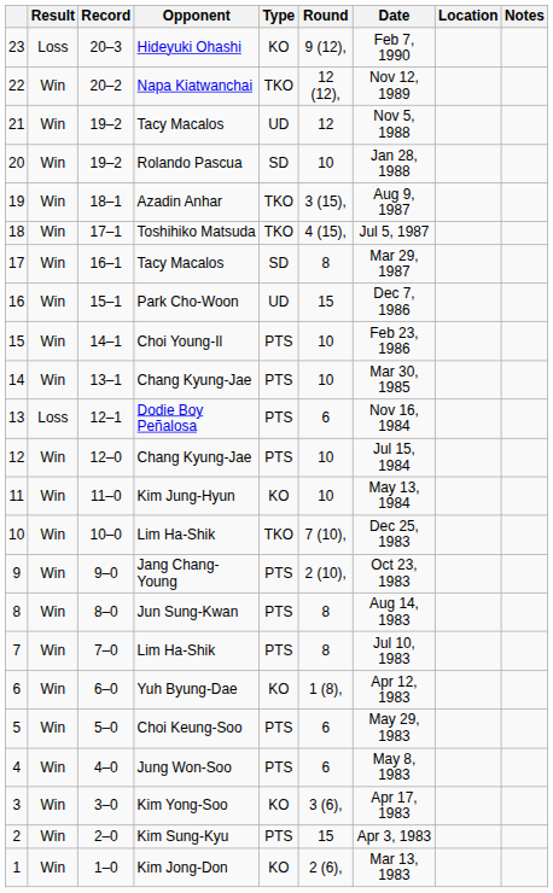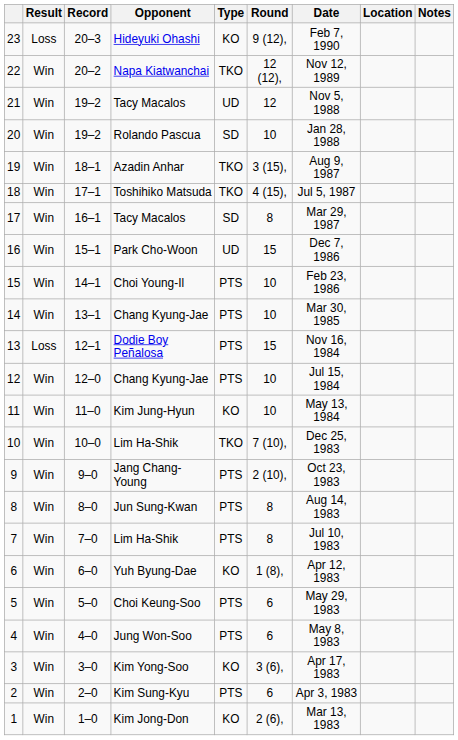 <table class="wikitable" style="text-align:center;">
 <tr>
 <th></th>
 <th>Result</th>
 <th>Record</th>
 <th>Opponent</th>
 <th>Type</th>
 <th>Round</th>
 <th>Date</th>
 <th>Location</th>
 <th>Notes</th>
 </tr>
 <tr>
 <td>23</td>
 <td>Loss</td>
 <td>20–3</td>
 <td align=left><a href='#'>Hideyuki Ohashi</a></td>
 <td>KO</td>
 <td>9 (12), </td>
 <td>Feb 7, 1990</td>
 <td style="text-align:left;"></td>
 <td align=left></td>
 </tr>
 <tr>
 <td>22</td>
 <td>Win</td>
 <td>20–2</td>
 <td align=left><a href='#'>Napa Kiatwanchai</a></td>
 <td>TKO</td>
 <td>12 (12), </td>
 <td>Nov 12, 1989</td>
 <td style="text-align:left;"></td>
 <td align=left></td>
 </tr>
 <tr>
 <td>21</td>
 <td>Win</td>
 <td>19–2</td>
 <td align=left>Tacy Macalos</td>
 <td>UD</td>
 <td>12</td>
 <td>Nov 5, 1988</td>
 <td style="text-align:left;"></td>
 <td align=left></td>
 </tr>
 <tr>
 <td>20</td>
 <td>Win</td>
 <td>19–2</td>
 <td align=left>Rolando Pascua</td>
 <td>SD</td>
 <td>10</td>
 <td>Jan 28, 1988</td>
 <td style="text-align:left;"></td>
 <td></td>
 </tr>
 <tr>
 <td>19</td>
 <td>Win</td>
 <td>18–1</td>
 <td align=left>Azadin Anhar</td>
 <td>TKO</td>
 <td>3 (15), </td>
 <td>Aug 9, 1987</td>
 <td align=left></td>
 <td align=left></td>
 </tr>
 <tr>
 <td>18</td>
 <td>Win</td>
 <td>17–1</td>
 <td align=left>Toshihiko Matsuda</td>
 <td>TKO</td>
 <td>4 (15), </td>
 <td>Jul 5, 1987</td>
 <td style="text-align:left;"></td>
 <td align=left></td>
 </tr>
 <tr>
 <td>17</td>
 <td>Win</td>
 <td>16–1</td>
 <td align=left>Tacy Macalos</td>
 <td>SD</td>
 <td>8</td>
 <td>Mar 29, 1987</td>
 <td style="text-align:left;"></td>
 <td align=left></td>
 </tr>
 <tr>
 <td>16</td>
 <td>Win</td>
 <td>15–1</td>
 <td align=left>Park Cho-Woon</td>
 <td>UD</td>
 <td>15</td>
 <td>Dec 7, 1986</td>
 <td style="text-align:left;"></td>
 <td align=left></td>
 </tr>
 <tr>
 <td>15</td>
 <td>Win</td>
 <td>14–1</td>
 <td align=left>Choi Young-Il</td>
 <td>PTS</td>
 <td>10</td>
 <td>Feb 23, 1986</td>
 <td style="text-align:left;"></td>
 <td></td>
 </tr>
 <tr>
 <td>14</td>
 <td>Win</td>
 <td>13–1</td>
 <td align=left>Chang Kyung-Jae</td>
 <td>PTS</td>
 <td>10</td>
 <td>Mar 30, 1985</td>
 <td style="text-align:left;"></td>
 <td></td>
 </tr>
 <tr>
 <td>13</td>
 <td>Loss</td>
 <td>12–1</td>
 <td align=left><a href='#'>Dodie Boy Peñalosa</a></td>
 <td>PTS</td>
-<td>6</td>
+<td>15</td>
 <td>Nov 16, 1984</td>
 <td style="text-align:left;"></td>
 <td align=left></td>
 </tr>
 <tr>
 <td>12</td>
 <td>Win</td>
 <td>12–0</td>
 <td align=left>Chang Kyung-Jae</td>
 <td>PTS</td>
 <td>10</td>
 <td>Jul 15, 1984</td>
 <td style="text-align:left;"></td>
 <td></td>
 </tr>
 <tr>
 <td>11</td>
 <td>Win</td>
 <td>11–0</td>
 <td align=left>Kim Jung-Hyun</td>
 <td>KO</td>
 <td>10</td>
 <td>May 13, 1984</td>
 <td style="text-align:left;"></td>
 <td align=left></td>
 </tr>
 <tr>
 <td>10</td>
 <td>Win</td>
 <td>10–0</td>
 <td align=left>Lim Ha-Shik</td>
 <td>TKO</td>
 <td>7 (10), </td>
 <td>Dec 25, 1983</td>
 <td style="text-align:left;"></td>
 <td></td>
 </tr>
 <tr>
 <td>9</td>
 <td>Win</td>
 <td>9–0</td>
 <td align=left>Jang Chang-Young</td>
 <td>PTS</td>
 <td>2 (10), </td>
 <td>Oct 23, 1983</td>
 <td style="text-align:left;"></td>
 <td></td>
 </tr>
 <tr>
 <td>8</td>
 <td>Win</td>
 <td>8–0</td>
 <td align=left>Jun Sung-Kwan</td>
 <td>PTS</td>
 <td>8</td>
 <td>Aug 14, 1983</td>
 <td style="text-align:left;"></td>
 <td></td>
 </tr>
 <tr>
 <td>7</td>
 <td>Win</td>
 <td>7–0</td>
 <td align=left>Lim Ha-Shik</td>
 <td>PTS</td>
 <td>8</td>
 <td>Jul 10, 1983</td>
 <td style="text-align:left;"></td>
 <td></td>
 </tr>
 <tr>
 <td>6</td>
 <td>Win</td>
 <td>6–0</td>
 <td align=left>Yuh Byung-Dae</td>
 <td>KO</td>
 <td>1 (8), </td>
 <td>Apr 12, 1983</td>
 <td style="text-align:left;"></td>
 <td></td>
 </tr>
 <tr>
 <td>5</td>
 <td>Win</td>
 <td>5–0</td>
 <td align=left>Choi Keung-Soo</td>
 <td>PTS</td>
 <td>6</td>
 <td>May 29, 1983</td>
 <td style="text-align:left;"></td>
 <td></td>
 </tr>
 <tr>
 <td>4</td>
 <td>Win</td>
 <td>4–0</td>
 <td align=left>Jung Won-Soo</td>
 <td>PTS</td>
 <td>6</td>
 <td>May 8, 1983</td>
 <td style="text-align:left;"></td>
 <td></td>
 </tr>
 <tr>
 <td>3</td>
 <td>Win</td>
 <td>3–0</td>
 <td align=left>Kim Yong-Soo</td>
 <td>KO</td>
 <td>3 (6), </td>
 <td>Apr 17, 1983</td>
 <td style="text-align:left;"></td>
 <td></td>
 </tr>
 <tr>
 <td>2</td>
 <td>Win</td>
 <td>2–0</td>
 <td align=left>Kim Sung-Kyu</td>
 <td>PTS</td>
-<td>15</td>
+<td>6</td>
 <td>Apr 3, 1983</td>
 <td style="text-align:left;"></td>
 <td></td>
 </tr>
 <tr>
 <td>1</td>
 <td>Win</td>
 <td>1–0</td>
 <td align=left>Kim Jong-Don</td>
 <td>KO</td>
 <td>2 (6), </td>
 <td>Mar 13, 1983</td>
 <td style="text-align:left;"></td>
 <td></td>
 </tr>
 </table>
